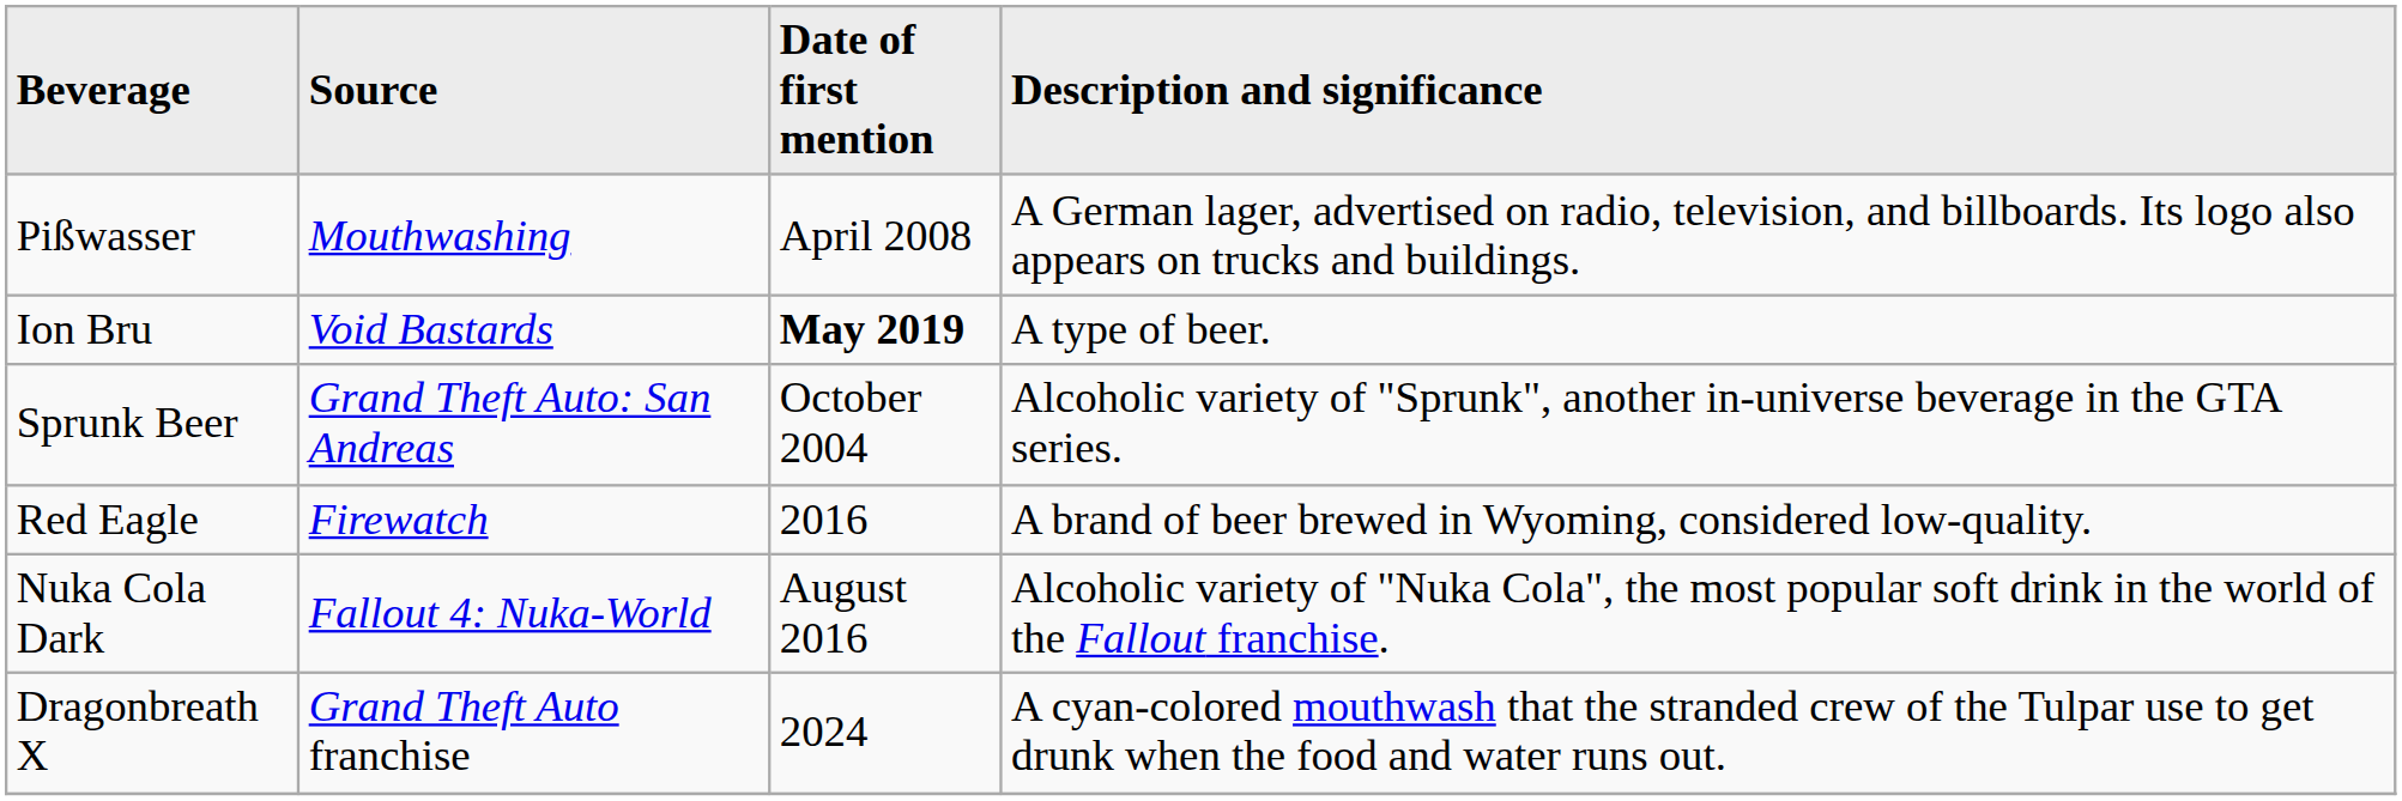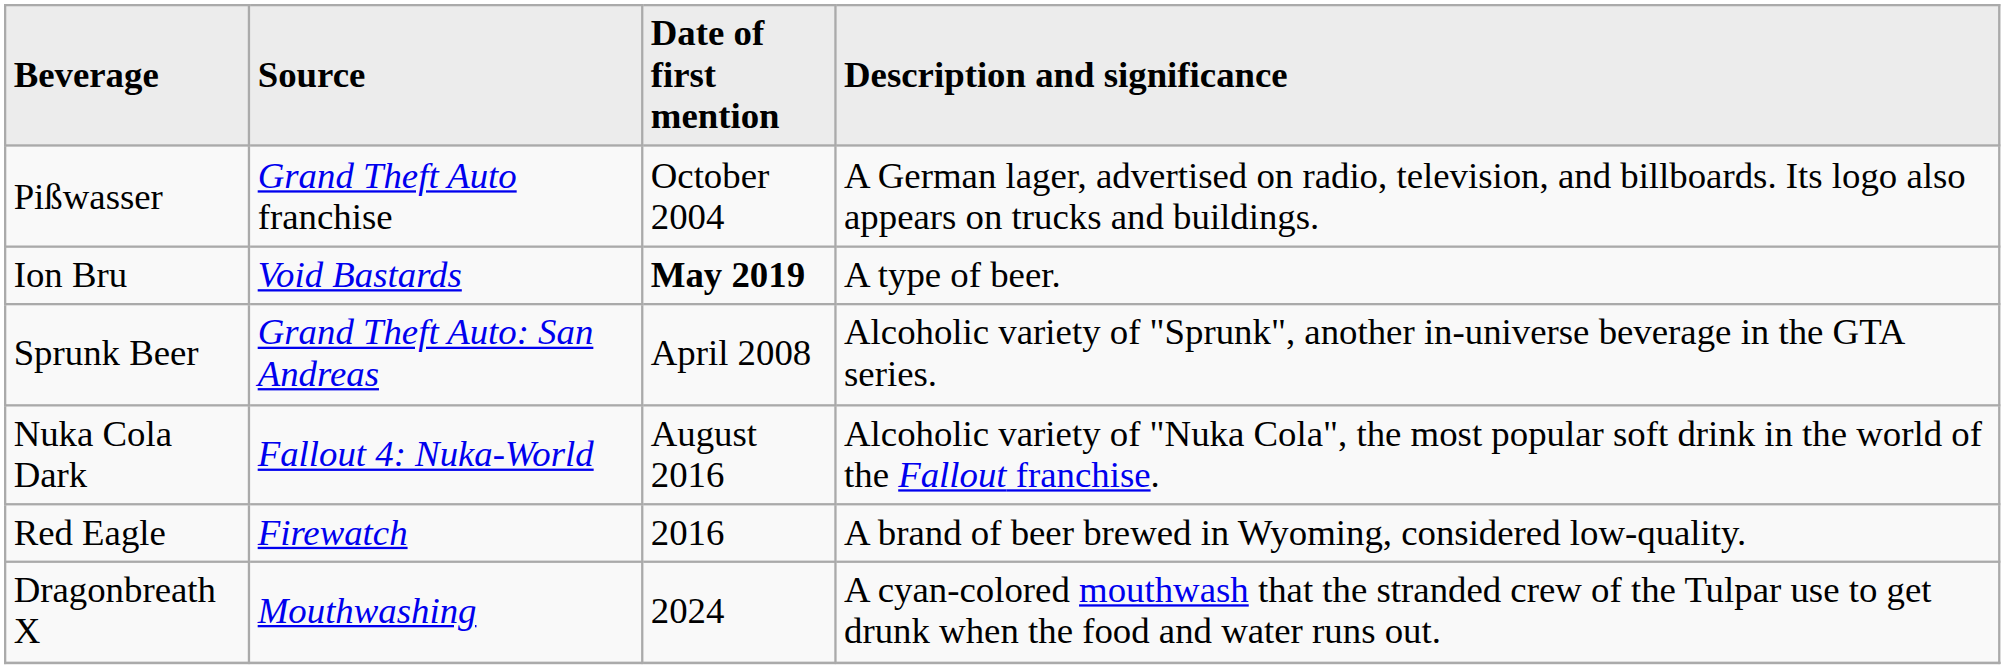 <table class="wikitable">
 <tr style="background:#ececec;">
 <td><strong>Beverage</strong></td>
 <td><strong>Source</strong></td>
 <td><strong>Date of<br>first mention</strong></td>
 <td><strong>Description and significance</strong></td>
 </tr>
 <tr>
 <td>Pißwasser</td>
-<td><em><a href='#'>Mouthwashing</a></em></td>
-<td>April 2008</td>
+<td><em><a href='#'>Grand Theft Auto</a></em> franchise</td>
+<td>October 2004</td>
 <td>A German lager, advertised on radio, television, and billboards. Its logo also appears on trucks and buildings.</td>
 </tr>
 <tr>
 <td>Ion Bru</td>
 <td><em><a href='#'>Void Bastards</a></em></td>
 <td><strong>May 2019</strong></td>
 <td>A type of beer.</td>
 </tr>
 <tr>
 <td>Sprunk Beer</td>
 <td><em><a href='#'>Grand Theft Auto: San Andreas</a></em></td>
-<td>October 2004</td>
+<td>April 2008</td>
 <td>Alcoholic variety of "Sprunk", another in-universe beverage in the GTA series.</td>
+</tr>
+<tr>
+<td>Nuka Cola Dark</td>
+<td><em><a href='#'>Fallout 4: Nuka-World</a></em></td>
+<td>August 2016</td>
+<td>Alcoholic variety of "Nuka Cola", the most popular soft drink in the world of the <a href='#'><em>Fallout</em> franchise</a>.</td>
 </tr>
 <tr>
 <td>Red Eagle</td>
 <td><em><a href='#'>Firewatch</a></em></td>
 <td>2016</td>
 <td>A brand of beer brewed in Wyoming, considered low-quality.</td>
 </tr>
 <tr>
-<td>Nuka Cola Dark</td>
-<td><em><a href='#'>Fallout 4: Nuka-World</a></em></td>
-<td>August 2016</td>
-<td>Alcoholic variety of "Nuka Cola", the most popular soft drink in the world of the <a href='#'><em>Fallout</em> franchise</a>.</td>
-</tr>
-<tr>
 <td>Dragonbreath X</td>
-<td><em><a href='#'>Grand Theft Auto</a></em> franchise</td>
+<td><em><a href='#'>Mouthwashing</a></em></td>
 <td>2024</td>
 <td>A cyan-colored <a href='#'>mouthwash</a> that the stranded crew of the Tulpar use to get drunk when the food and water runs out.</td>
 </tr>
 <tr>
 </tr>
 </table>
